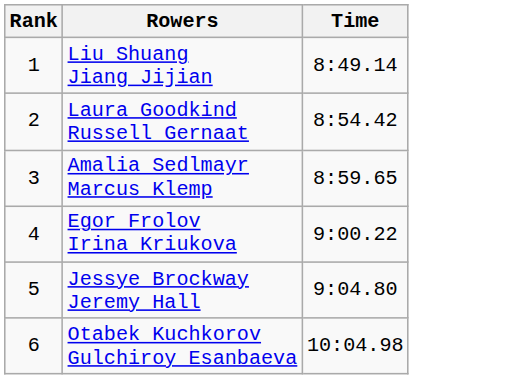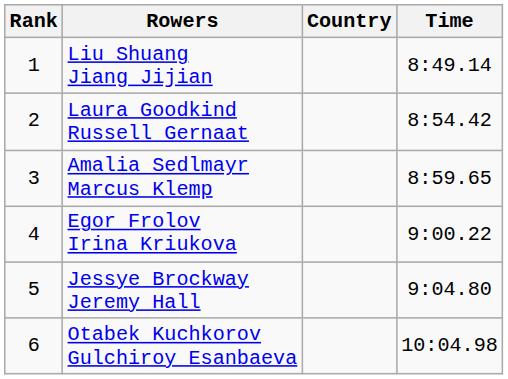 <table class="wikitable" style="text-align:center">
 <tr>
 <th>Rank</th>
 <th>Rowers</th>
+<th>Country</th>
 <th>Time</th>
 </tr>
 <tr>
 <td>1</td>
 <td align="left"><a href='#'>Liu Shuang</a><br><a href='#'>Jiang Jijian</a></td>
+<td align="left"></td>
 <td>8:49.14</td>
 </tr>
 <tr>
 <td>2</td>
 <td align="left"><a href='#'>Laura Goodkind</a><br><a href='#'>Russell Gernaat</a></td>
+<td align="left"></td>
 <td>8:54.42</td>
 </tr>
 <tr>
 <td>3</td>
 <td align="left"><a href='#'>Amalia Sedlmayr</a><br><a href='#'>Marcus Klemp</a></td>
+<td align="left"></td>
 <td>8:59.65</td>
 </tr>
 <tr>
 <td>4</td>
 <td align="left"><a href='#'>Egor Frolov</a><br><a href='#'>Irina Kriukova</a></td>
+<td align="left"></td>
 <td>9:00.22</td>
 </tr>
 <tr>
 <td>5</td>
 <td align="left"><a href='#'>Jessye Brockway</a><br><a href='#'>Jeremy Hall</a></td>
+<td align="left"></td>
 <td>9:04.80</td>
 </tr>
 <tr>
 <td>6</td>
 <td align="left"><a href='#'>Otabek Kuchkorov</a><br><a href='#'>Gulchiroy Esanbaeva</a></td>
+<td align="left"></td>
 <td>10:04.98</td>
 </tr>
 </table>
